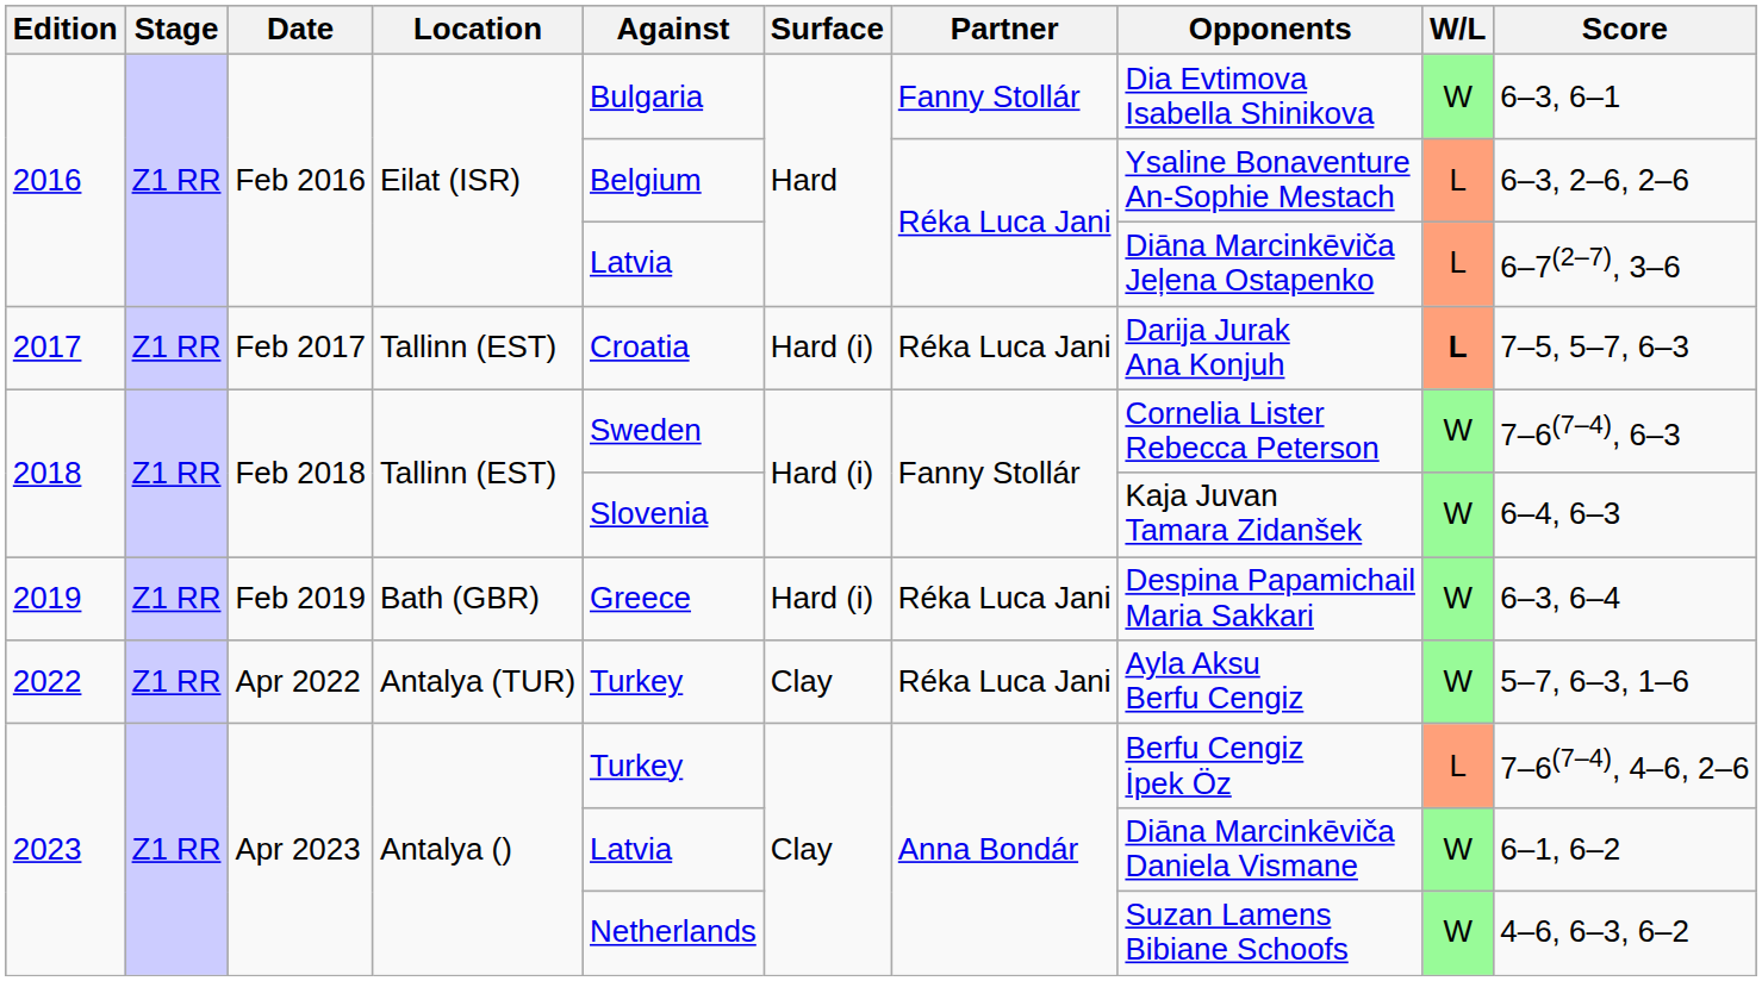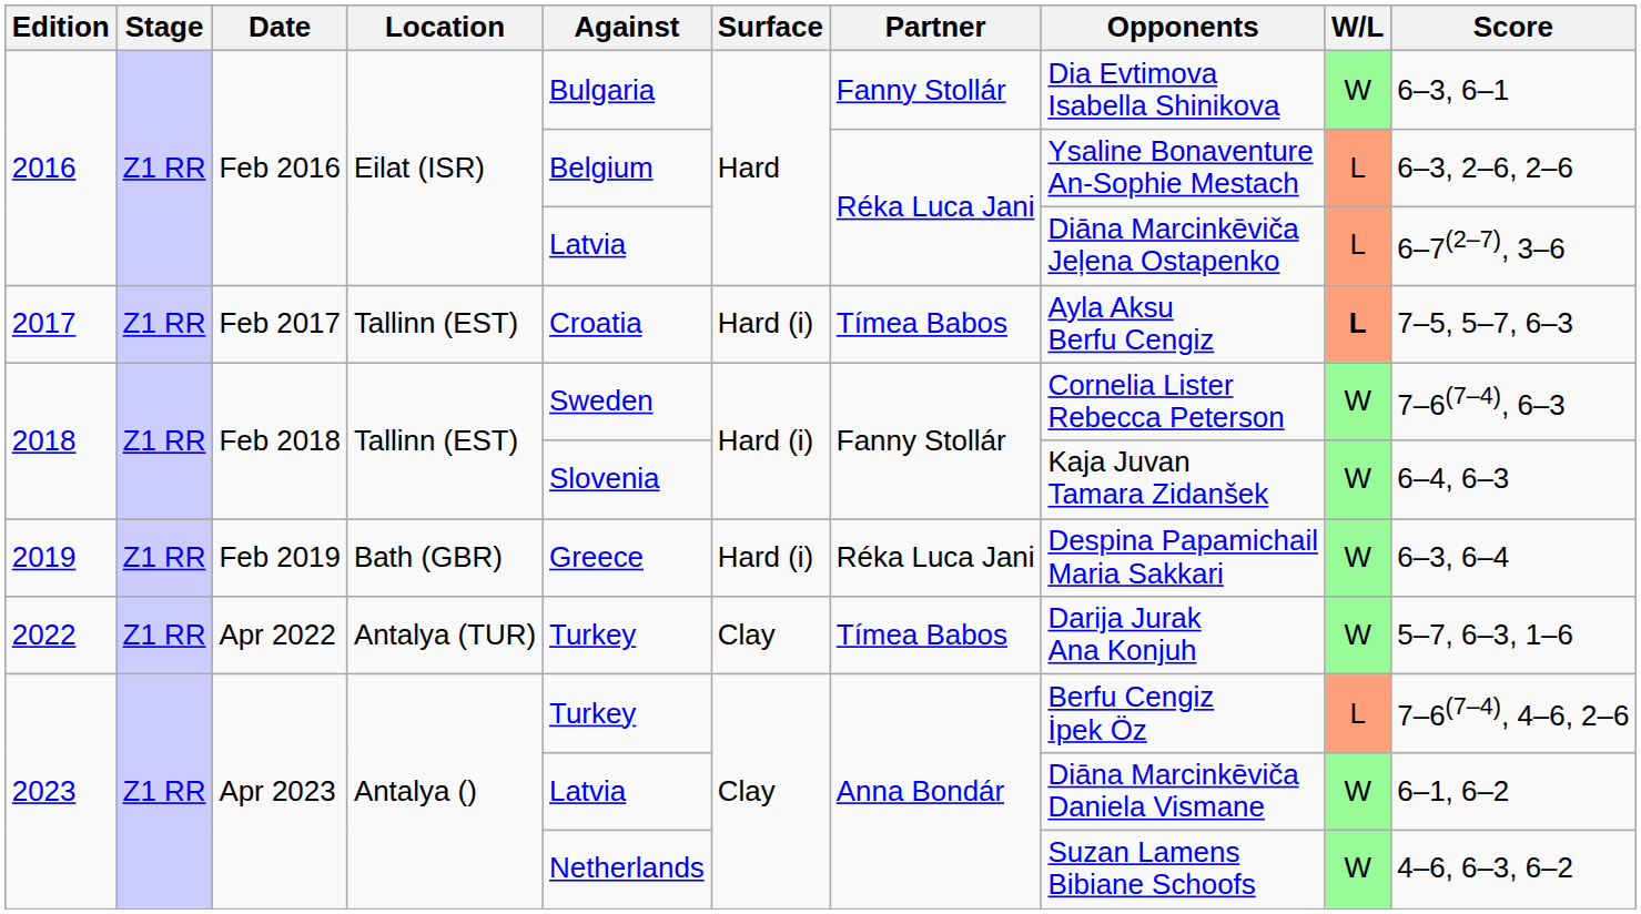 <table class=wikitable>
 <tr>
 <th>Edition</th>
 <th>Stage</th>
 <th>Date</th>
 <th>Location</th>
 <th>Against</th>
 <th>Surface</th>
 <th>Partner</th>
 <th>Opponents</th>
 <th>W/L</th>
 <th>Score</th>
 </tr>
 <tr>
 <td rowspan=3><a href='#'>2016</a></td>
 <td style="background:#CCCCFF;" rowspan=3><a href='#'>Z1 RR</a></td>
 <td rowspan="3">Feb 2016</td>
 <td rowspan=3>Eilat (ISR)</td>
 <td> <a href='#'>Bulgaria</a></td>
 <td rowspan=3>Hard</td>
 <td><a href='#'>Fanny Stollár</a></td>
 <td><a href='#'>Dia Evtimova</a> <br> <a href='#'>Isabella Shinikova</a></td>
 <td style="text-align:center; background:#98fb98;">W</td>
 <td>6–3, 6–1</td>
 </tr>
 <tr>
 <td> <a href='#'>Belgium</a></td>
 <td rowspan=2><a href='#'>Réka Luca Jani</a></td>
 <td><a href='#'>Ysaline Bonaventure</a> <br> <a href='#'>An-Sophie Mestach</a></td>
 <td style="text-align:center; background:#ffa07a;">L</td>
 <td>6–3, 2–6, 2–6</td>
 </tr>
 <tr>
 <td> <a href='#'>Latvia</a></td>
 <td><a href='#'>Diāna Marcinkēviča</a> <br> <a href='#'>Jeļena Ostapenko</a></td>
 <td style="text-align:center; background:#ffa07a;">L</td>
 <td>6–7<sup>(2–7)</sup>, 3–6</td>
 </tr>
 <tr>
 <td><a href='#'>2017</a></td>
 <td style="background:#CCCCFF;"><a href='#'>Z1 RR</a></td>
 <td>Feb 2017</td>
 <td>Tallinn (EST)</td>
 <td> <a href='#'>Croatia</a></td>
 <td>Hard (i)</td>
-<td>Réka Luca Jani</td>
-<td><a href='#'>Darija Jurak</a> <br> <a href='#'>Ana Konjuh</a></td>
+<td><a href='#'>Tímea Babos</a></td>
+<td><a href='#'>Ayla Aksu</a> <br> <a href='#'>Berfu Cengiz</a></td>
 <td style="text-align:center; background:#ffa07a;"><strong>L</strong></td>
 <td>7–5, 5–7, 6–3</td>
 </tr>
 <tr>
 <td rowspan=2><a href='#'>2018</a></td>
 <td style="background:#CCCCFF;" rowspan=2><a href='#'>Z1 RR</a></td>
 <td rowspan="2">Feb 2018</td>
 <td rowspan=2>Tallinn (EST)</td>
 <td> <a href='#'>Sweden</a></td>
 <td rowspan=2>Hard (i)</td>
 <td rowspan=2>Fanny Stollár</td>
 <td><a href='#'>Cornelia Lister</a> <br> <a href='#'>Rebecca Peterson</a></td>
 <td style="text-align:center; background:#98fb98;">W</td>
 <td>7–6<sup>(7–4)</sup>, 6–3</td>
 </tr>
 <tr>
 <td> <a href='#'>Slovenia</a></td>
 <td>Kaja Juvan <br> <a href='#'>Tamara Zidanšek</a></td>
 <td style="text-align:center; background:#98fb98;">W</td>
 <td>6–4, 6–3</td>
 </tr>
 <tr>
 <td><a href='#'>2019</a></td>
 <td style="background:#CCCCFF;"><a href='#'>Z1 RR</a></td>
 <td>Feb 2019</td>
 <td>Bath (GBR)</td>
 <td> <a href='#'>Greece</a></td>
 <td>Hard (i)</td>
 <td>Réka Luca Jani</td>
 <td><a href='#'>Despina Papamichail</a> <br> <a href='#'>Maria Sakkari</a></td>
 <td style="text-align:center; background:#98fb98;">W</td>
 <td>6–3, 6–4</td>
 </tr>
 <tr>
 <td><a href='#'>2022</a></td>
 <td style="background:#CCCCFF;"><a href='#'>Z1 RR</a></td>
 <td>Apr 2022</td>
 <td>Antalya (TUR)</td>
 <td> <a href='#'>Turkey</a></td>
 <td>Clay</td>
-<td>Réka Luca Jani</td>
-<td><a href='#'>Ayla Aksu</a> <br> <a href='#'>Berfu Cengiz</a></td>
+<td><a href='#'>Tímea Babos</a></td>
+<td><a href='#'>Darija Jurak</a> <br> <a href='#'>Ana Konjuh</a></td>
 <td style="text-align:center; background:#98fb98;">W</td>
 <td>5–7, 6–3, 1–6</td>
 </tr>
 <tr>
 <td rowspan=3><a href='#'>2023</a></td>
 <td rowspan=3 style="background:#CCCCFF;"><a href='#'>Z1 RR</a></td>
 <td rowspan=3>Apr 2023</td>
 <td rowspan=3>Antalya ()</td>
 <td> <a href='#'>Turkey</a></td>
 <td rowspan=3>Clay</td>
 <td rowspan=3><a href='#'>Anna Bondár</a></td>
 <td><a href='#'>Berfu Cengiz</a> <br> <a href='#'>İpek Öz</a></td>
 <td style="text-align:center; background:#ffa07a;">L</td>
 <td>7–6<sup>(7–4)</sup>, 4–6, 2–6</td>
 </tr>
 <tr>
 <td> <a href='#'>Latvia</a></td>
 <td><a href='#'>Diāna Marcinkēviča</a> <br> <a href='#'>Daniela Vismane</a></td>
 <td style="text-align:center; background:#98fb98;">W</td>
 <td>6–1, 6–2</td>
 </tr>
 <tr>
 <td> <a href='#'>Netherlands</a></td>
 <td><a href='#'>Suzan Lamens</a> <br> <a href='#'>Bibiane Schoofs</a></td>
 <td style="text-align:center; background:#98fb98;">W</td>
 <td>4–6, 6–3, 6–2</td>
 </tr>
 </table>
